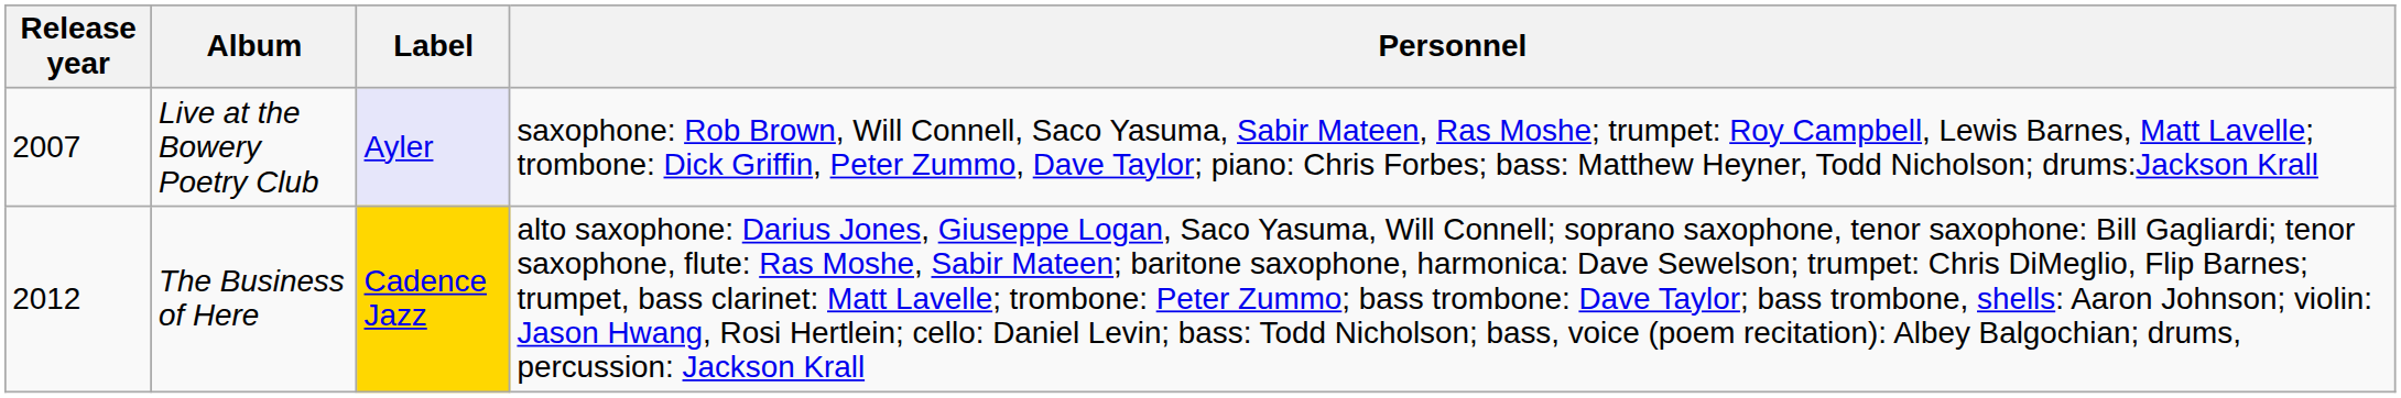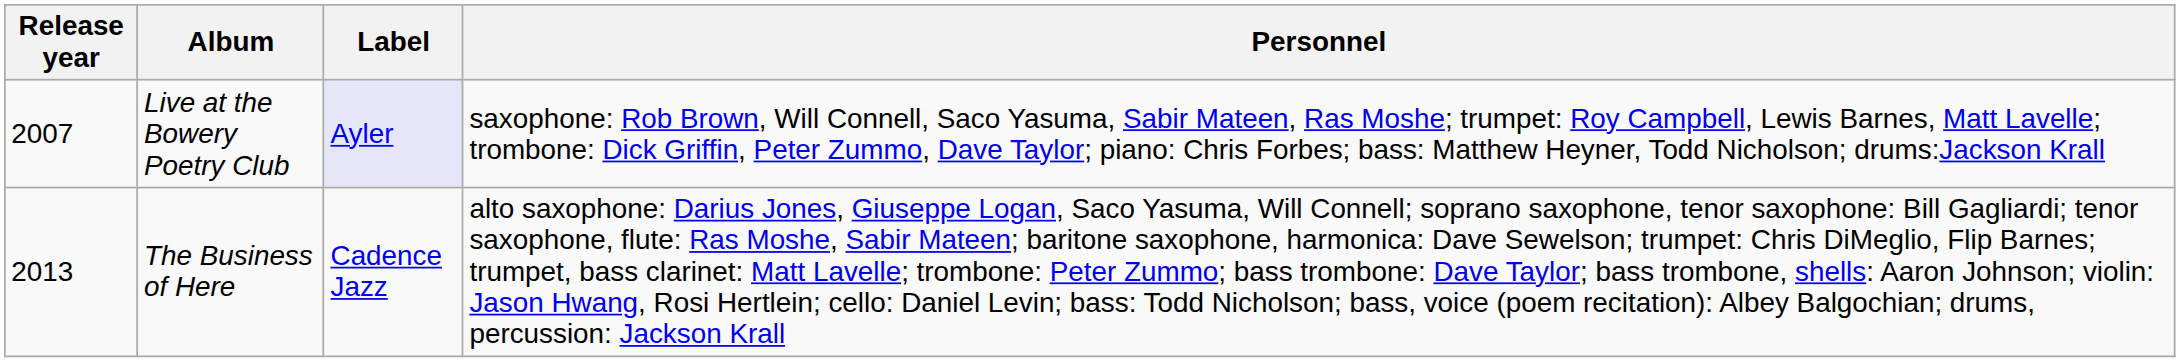 <table class="wikitable sortable">
 <tr>
 <th>Release year</th>
 <th>Album</th>
 <th>Label</th>
 <th>Personnel</th>
 </tr>
 <tr>
 <td>2007</td>
 <td><em>Live at the Bowery Poetry Club</em></td>
 <td style="background: lavender;"><a href='#'>Ayler</a></td>
 <td>saxophone: <a href='#'>Rob Brown</a>, Will Connell, Saco Yasuma, <a href='#'>Sabir Mateen</a>, <a href='#'>Ras Moshe</a>; trumpet: <a href='#'>Roy Campbell</a>, Lewis Barnes, <a href='#'>Matt Lavelle</a>; trombone: <a href='#'>Dick Griffin</a>, <a href='#'>Peter Zummo</a>, <a href='#'>Dave Taylor</a>; piano: Chris Forbes; bass: Matthew Heyner, Todd Nicholson; drums:<a href='#'>Jackson Krall</a></td>
 </tr>
 <tr>
-<td>2012</td>
+<td>2013</td>
 <td><em>The Business of Here</em></td>
-<td style="background: gold;"><a href='#'>Cadence Jazz</a></td>
+<td><a href='#'>Cadence Jazz</a></td>
 <td>alto saxophone: <a href='#'>Darius Jones</a>, <a href='#'>Giuseppe Logan</a>, Saco Yasuma, Will Connell; soprano saxophone, tenor saxophone: Bill Gagliardi; tenor saxophone, flute: <a href='#'>Ras Moshe</a>, <a href='#'>Sabir Mateen</a>; baritone saxophone, harmonica: Dave Sewelson; trumpet: Chris DiMeglio, Flip Barnes; trumpet, bass clarinet: <a href='#'>Matt Lavelle</a>; trombone: <a href='#'>Peter Zummo</a>; bass trombone: <a href='#'>Dave Taylor</a>; bass trombone, <a href='#'>shells</a>: Aaron Johnson; violin: <a href='#'>Jason Hwang</a>, Rosi Hertlein; cello: Daniel Levin; bass: Todd Nicholson; bass, voice (poem recitation): Albey Balgochian; drums, percussion: <a href='#'>Jackson Krall</a></td>
 </tr>
 </table>
